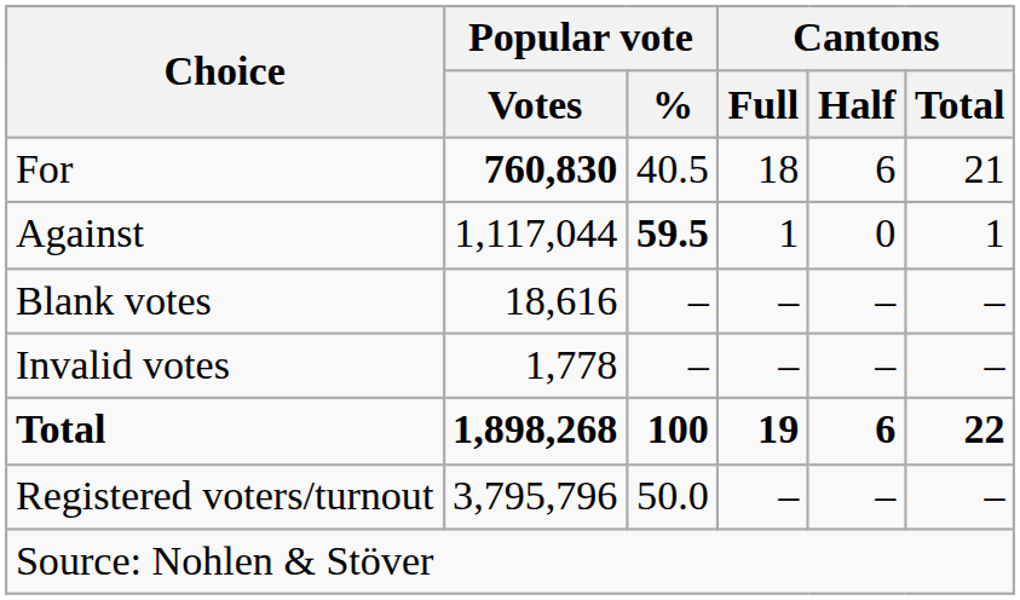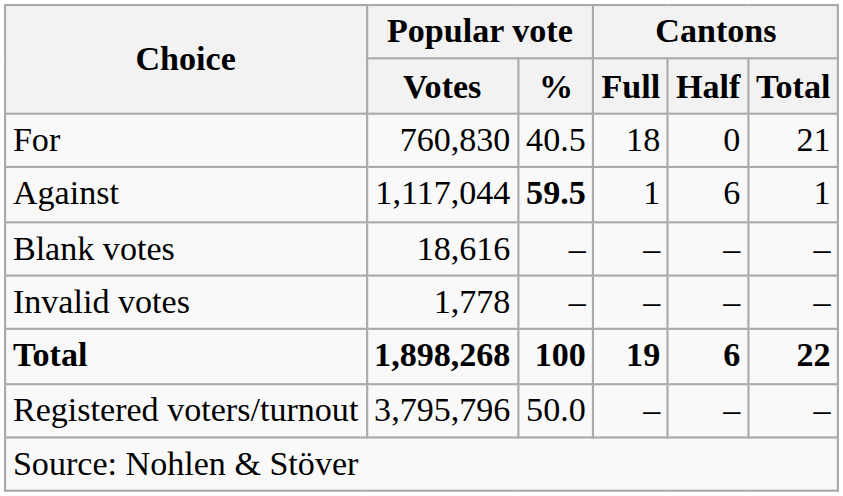 <table class=wikitable style=text-align:right>
 <tr>
 <th rowspan=2>Choice</th>
 <th colspan=2>Popular vote</th>
 <th colspan=3>Cantons</th>
 </tr>
 <tr>
 <th>Votes</th>
 <th>%</th>
 <th>Full</th>
 <th>Half</th>
 <th>Total</th>
 </tr>
 <tr>
 <td align=left>For</td>
-<td><strong>760,830</strong></td>
+<td>760,830</td>
 <td>40.5</td>
 <td>18</td>
-<td>6</td>
+<td>0</td>
 <td>21</td>
 </tr>
 <tr>
 <td align=left>Against</td>
 <td>1,117,044</td>
 <td><strong>59.5</strong></td>
 <td>1</td>
-<td>0</td>
+<td>6</td>
 <td>1</td>
 </tr>
 <tr>
 <td align=left>Blank votes</td>
 <td>18,616</td>
 <td>–</td>
 <td>–</td>
 <td>–</td>
 <td>–</td>
 </tr>
 <tr>
 <td align=left>Invalid votes</td>
 <td>1,778</td>
 <td>–</td>
 <td>–</td>
 <td>–</td>
 <td>–</td>
 </tr>
 <tr>
 <td align=left><strong>Total</strong></td>
 <td><strong>1,898,268</strong></td>
 <td><strong>100</strong></td>
 <td><strong>19</strong></td>
 <td><strong>6</strong></td>
 <td><strong>22</strong></td>
 </tr>
 <tr>
 <td align=left>Registered voters/turnout</td>
 <td>3,795,796</td>
 <td>50.0</td>
 <td>–</td>
 <td>–</td>
 <td>–</td>
 </tr>
 <tr>
 <td align=left colspan=11>Source: Nohlen & Stöver</td>
 </tr>
 </table>
